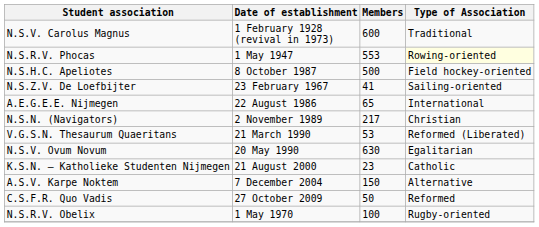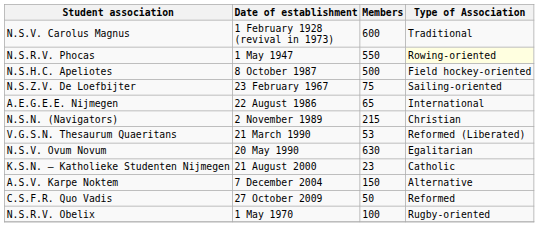 <table class="wikitable">
 <tr>
 <th>Student association</th>
 <th>Date of establishment</th>
 <th>Members</th>
 <th>Type of Association</th>
 </tr>
 <tr>
 <td>N.S.V. Carolus Magnus</td>
 <td>1 February 1928<br>(revival in 1973)</td>
 <td>600</td>
 <td>Traditional</td>
 </tr>
 <tr>
 <td>N.S.R.V. Phocas</td>
 <td>1 May 1947</td>
-<td>553</td>
+<td>550</td>
 <td style="background: lightyellow;">Rowing-oriented</td>
 </tr>
 <tr>
 <td>N.S.H.C. Apeliotes</td>
 <td>8 October 1987</td>
 <td>500</td>
 <td>Field hockey-oriented</td>
 </tr>
 <tr>
 <td>N.S.Z.V. De Loefbijter</td>
 <td>23 February 1967</td>
-<td>41</td>
+<td>75</td>
 <td>Sailing-oriented</td>
 </tr>
 <tr>
 <td>A.E.G.E.E. Nijmegen</td>
 <td>22 August 1986</td>
 <td>65</td>
 <td>International</td>
 </tr>
 <tr>
 <td>N.S.N. (Navigators)</td>
 <td>2 November 1989</td>
-<td>217</td>
+<td>215</td>
 <td>Christian</td>
 </tr>
 <tr>
 <td>V.G.S.N. Thesaurum Quaeritans</td>
 <td>21 March 1990</td>
 <td>53</td>
 <td>Reformed (Liberated)</td>
 </tr>
 <tr>
 <td>N.S.V. Ovum Novum</td>
 <td>20 May 1990</td>
 <td>630</td>
 <td>Egalitarian</td>
 </tr>
 <tr>
 <td>K.S.N. – Katholieke Studenten Nijmegen</td>
 <td>21 August 2000</td>
 <td>23</td>
 <td>Catholic</td>
 </tr>
 <tr>
 <td>A.S.V. Karpe Noktem</td>
 <td>7 December 2004</td>
 <td>150</td>
 <td>Alternative</td>
 </tr>
 <tr>
 <td>C.S.F.R. Quo Vadis</td>
 <td>27 October 2009</td>
 <td>50</td>
 <td>Reformed</td>
 </tr>
 <tr>
 <td>N.S.R.V. Obelix</td>
 <td>1 May 1970</td>
 <td>100</td>
 <td>Rugby-oriented</td>
 </tr>
 <tr>
 </tr>
 </table>
